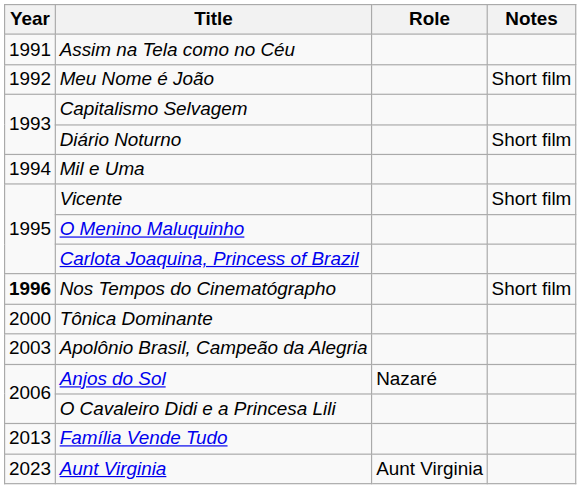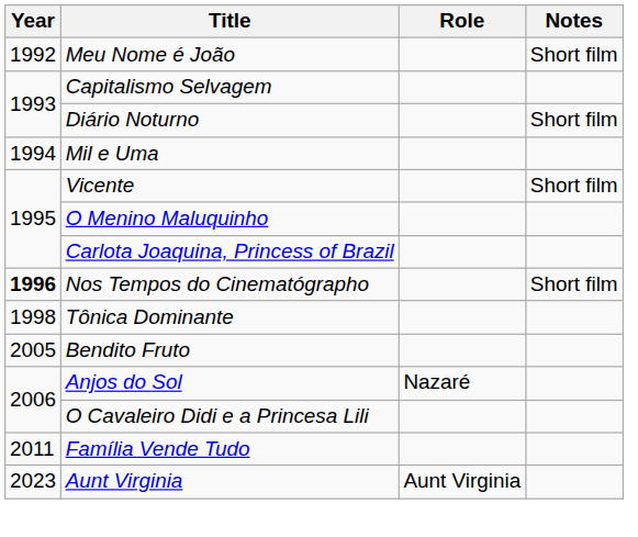 <table class="wikitable sortable">
 <tr>
 <th>Year</th>
 <th>Title</th>
 <th>Role</th>
 <th>Notes</th>
-</tr>
-<tr>
-<td>1991</td>
-<td><em>Assim na Tela como no Céu</em></td>
-<td></td>
-<td></td>
 </tr>
 <tr>
 <td>1992</td>
 <td><em>Meu Nome é João</em></td>
 <td></td>
 <td>Short film</td>
 </tr>
 <tr>
 <td rowspan="2">1993</td>
 <td><em>Capitalismo Selvagem</em></td>
 <td></td>
 <td></td>
 </tr>
 <tr>
 <td><em>Diário Noturno</em></td>
 <td></td>
 <td>Short film</td>
 </tr>
 <tr>
 <td>1994</td>
 <td><em>Mil e Uma</em></td>
 <td></td>
 <td></td>
 </tr>
 <tr>
 <td rowspan="3">1995</td>
 <td><em>Vicente</em></td>
 <td></td>
 <td>Short film</td>
 </tr>
 <tr>
 <td><em><a href='#'>O Menino Maluquinho</a></em></td>
 <td></td>
 <td></td>
 </tr>
 <tr>
 <td><em><a href='#'>Carlota Joaquina, Princess of Brazil</a></em></td>
 <td></td>
 <td></td>
 </tr>
 <tr>
 <td><strong>1996</strong></td>
 <td><em>Nos Tempos do Cinematógrapho</em></td>
 <td></td>
 <td>Short film</td>
 </tr>
 <tr>
-<td>2000</td>
+<td>1998</td>
 <td><em>Tônica Dominante</em></td>
 <td></td>
 <td></td>
 </tr>
 <tr>
-<td>2003</td>
-<td><em>Apolônio Brasil, Campeão da Alegria</em></td>
+<td>2005</td>
+<td><em>Bendito Fruto</em></td>
 <td></td>
 <td></td>
 </tr>
 <tr>
 <td rowspan="2">2006</td>
 <td><em><a href='#'>Anjos do Sol</a></em></td>
 <td>Nazaré</td>
 <td></td>
 </tr>
 <tr>
 <td><em>O Cavaleiro Didi e a Princesa Lili</em></td>
 <td></td>
 <td></td>
 </tr>
 <tr>
-<td>2013</td>
+<td>2011</td>
 <td><em><a href='#'>Família Vende Tudo</a></em></td>
 <td></td>
 <td></td>
 </tr>
 <tr>
 <td>2023</td>
 <td><em><a href='#'>Aunt Virginia</a></em></td>
 <td>Aunt Virginia</td>
 <td></td>
 </tr>
 </table>
